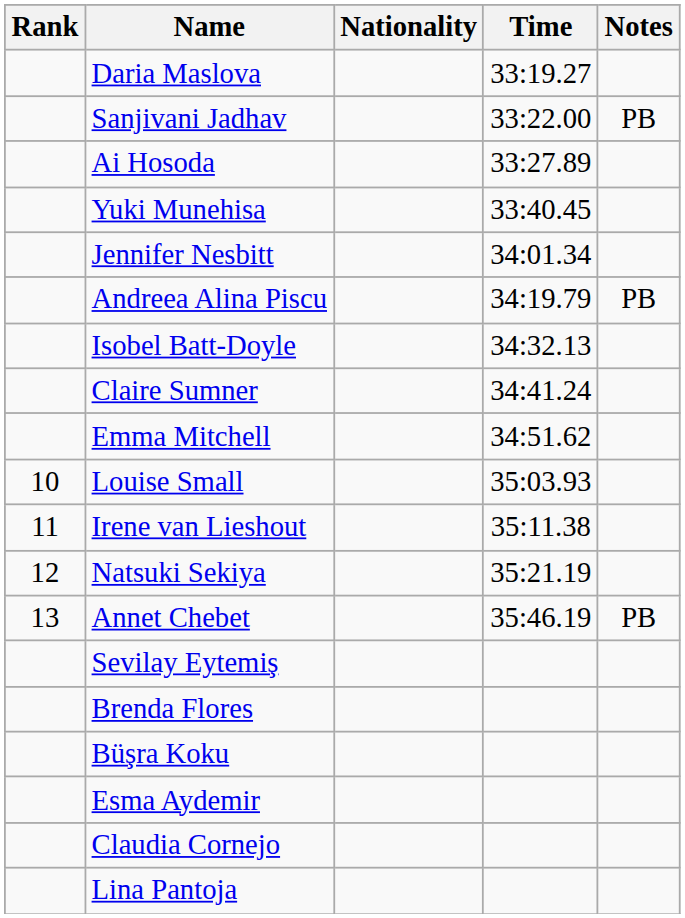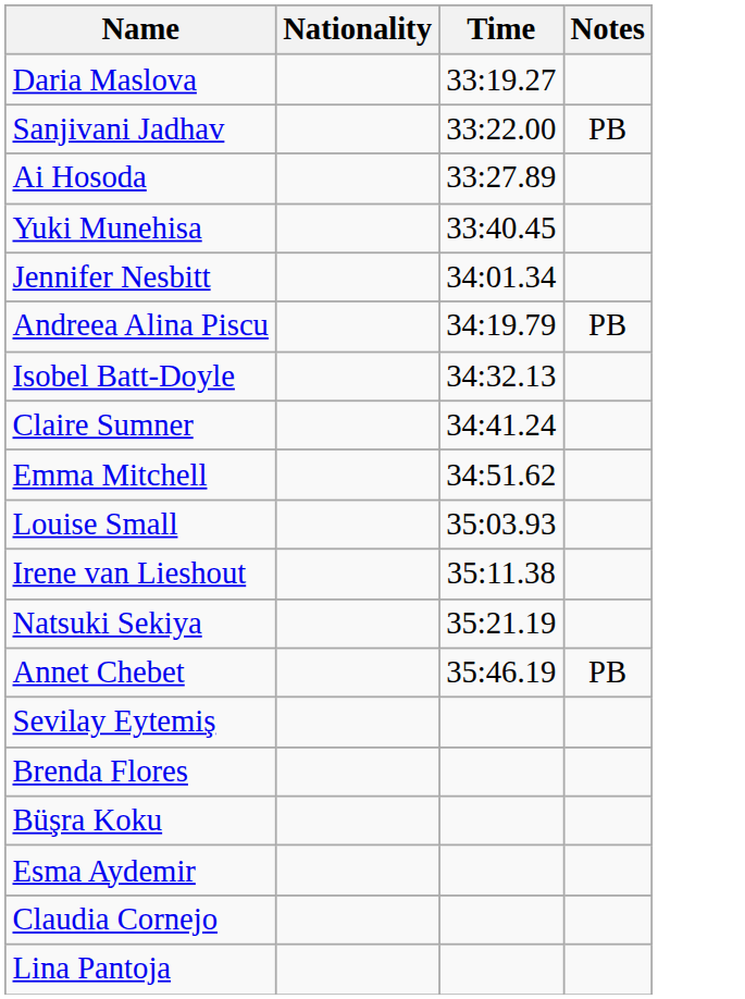 <table class="wikitable sortable" style="text-align:center">
 <tr>
-<th>Rank</th>
 <th>Name</th>
 <th>Nationality</th>
 <th>Time</th>
 <th>Notes</th>
 </tr>
 <tr>
-<td></td>
 <td align=left><a href='#'>Daria Maslova</a></td>
 <td align=left></td>
 <td>33:19.27</td>
 <td></td>
 </tr>
 <tr>
-<td></td>
 <td align=left><a href='#'>Sanjivani Jadhav</a></td>
 <td align=left></td>
 <td>33:22.00</td>
 <td>PB</td>
 </tr>
 <tr>
-<td></td>
 <td align=left><a href='#'>Ai Hosoda</a></td>
 <td align=left></td>
 <td>33:27.89</td>
 <td></td>
 </tr>
 <tr>
-<td></td>
 <td align=left><a href='#'>Yuki Munehisa</a></td>
 <td align=left></td>
 <td>33:40.45</td>
 <td></td>
 </tr>
 <tr>
-<td></td>
 <td align=left><a href='#'>Jennifer Nesbitt</a></td>
 <td align=left></td>
 <td>34:01.34</td>
 <td></td>
 </tr>
 <tr>
-<td></td>
 <td align=left><a href='#'>Andreea Alina Piscu</a></td>
 <td align=left></td>
 <td>34:19.79</td>
 <td>PB</td>
 </tr>
 <tr>
-<td></td>
 <td align=left><a href='#'>Isobel Batt-Doyle</a></td>
 <td align=left></td>
 <td>34:32.13</td>
 <td></td>
 </tr>
 <tr>
-<td></td>
 <td align=left><a href='#'>Claire Sumner</a></td>
 <td align=left></td>
 <td>34:41.24</td>
 <td></td>
 </tr>
 <tr>
-<td></td>
 <td align=left><a href='#'>Emma Mitchell</a></td>
 <td align=left></td>
 <td>34:51.62</td>
 <td></td>
 </tr>
 <tr>
-<td>10</td>
 <td align=left><a href='#'>Louise Small</a></td>
 <td align=left></td>
 <td>35:03.93</td>
 <td></td>
 </tr>
 <tr>
-<td>11</td>
 <td align=left><a href='#'>Irene van Lieshout</a></td>
 <td align=left></td>
 <td>35:11.38</td>
 <td></td>
 </tr>
 <tr>
-<td>12</td>
 <td align=left><a href='#'>Natsuki Sekiya</a></td>
 <td align=left></td>
 <td>35:21.19</td>
 <td></td>
 </tr>
 <tr>
-<td>13</td>
 <td align=left><a href='#'>Annet Chebet</a></td>
 <td align=left></td>
 <td>35:46.19</td>
 <td>PB</td>
 </tr>
 <tr>
-<td></td>
 <td align=left><a href='#'>Sevilay Eytemiş</a></td>
 <td align=left></td>
 <td></td>
 <td></td>
 </tr>
 <tr>
-<td></td>
 <td align=left><a href='#'>Brenda Flores</a></td>
 <td align=left></td>
 <td></td>
 <td></td>
 </tr>
 <tr>
-<td></td>
 <td align=left><a href='#'>Büşra Koku</a></td>
 <td align=left></td>
 <td></td>
 <td></td>
 </tr>
 <tr>
-<td></td>
 <td align=left><a href='#'>Esma Aydemir</a></td>
 <td align=left></td>
 <td></td>
 <td></td>
 </tr>
 <tr>
-<td></td>
 <td align=left><a href='#'>Claudia Cornejo</a></td>
 <td align=left></td>
 <td></td>
 <td></td>
 </tr>
 <tr>
-<td></td>
 <td align=left><a href='#'>Lina Pantoja</a></td>
 <td align=left></td>
 <td></td>
 <td></td>
 </tr>
 </table>
